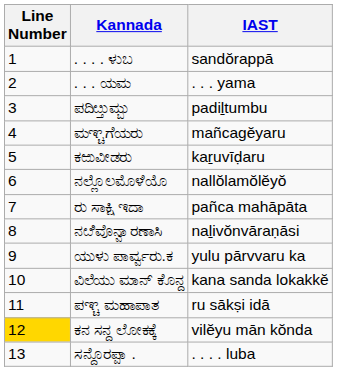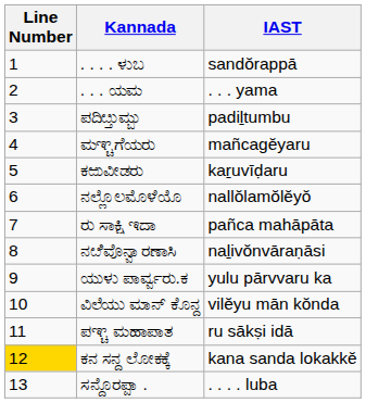 <table class="wikitable">
 <tr>
 <th>Line<br>Number</th>
 <th><a href='#'>Kannada</a></th>
 <th><a href='#'>IAST</a></th>
 </tr>
 <tr>
 <td>1</td>
 <td>. . . . ಳುಬ</td>
 <td>sandŏrappā</td>
 </tr>
 <tr>
 <td>2</td>
 <td>. . . ಯಮ</td>
 <td>. . . yama</td>
 </tr>
 <tr>
 <td>3</td>
 <td>ಪದಿೞ್ತುಮ್ಬು</td>
 <td>padiḻtumbu</td>
 </tr>
 <tr>
 <td>4</td>
 <td>ಮಞ್ಚಗೆಯರು</td>
 <td>mañcagĕyaru</td>
 </tr>
 <tr>
 <td>5</td>
 <td>ಕಱುವೀಡರು</td>
 <td>kaṟuvīḍaru</td>
 </tr>
 <tr>
 <td>6</td>
 <td>ನಲ್ಲೊಲಮೊಳೆಯೊ</td>
 <td>nallŏlamŏlĕyŏ</td>
 </tr>
 <tr>
 <td>7</td>
 <td>ರು ಸಾಕ್ಷಿ ಇದಾ</td>
 <td>pañca mahāpāta</td>
 </tr>
 <tr>
 <td>8</td>
 <td>ನೞಿವೊನ್ವಾರಣಾಸಿ</td>
 <td>naḻivŏnvāraṇāsi</td>
 </tr>
 <tr>
 <td>9</td>
 <td>ಯುಳು ಪಾರ್ವ್ವರು.ಕ</td>
 <td>yulu pārvvaru ka</td>
 </tr>
 <tr>
 <td>10</td>
 <td>ವಿಲೆಯು ಮಾನ್ ಕೊನ್ದ</td>
-<td>kana sanda lokakkĕ</td>
+<td>vilĕyu mān kŏnda</td>
 </tr>
 <tr>
 <td>11</td>
 <td>ಪಞ್ಚ ಮಹಾಪಾತ</td>
 <td>ru sākṣi idā</td>
 </tr>
 <tr>
 <td style="background: gold;">12</td>
 <td>ಕನ ಸನ್ದ ಲೋಕಕ್ಕೆ</td>
-<td>vilĕyu mān kŏnda</td>
+<td>kana sanda lokakkĕ</td>
 </tr>
 <tr>
 <td>13</td>
 <td>ಸನ್ದೊರಪ್ಪಾ .</td>
 <td>. . . . luba</td>
 </tr>
 </table>
